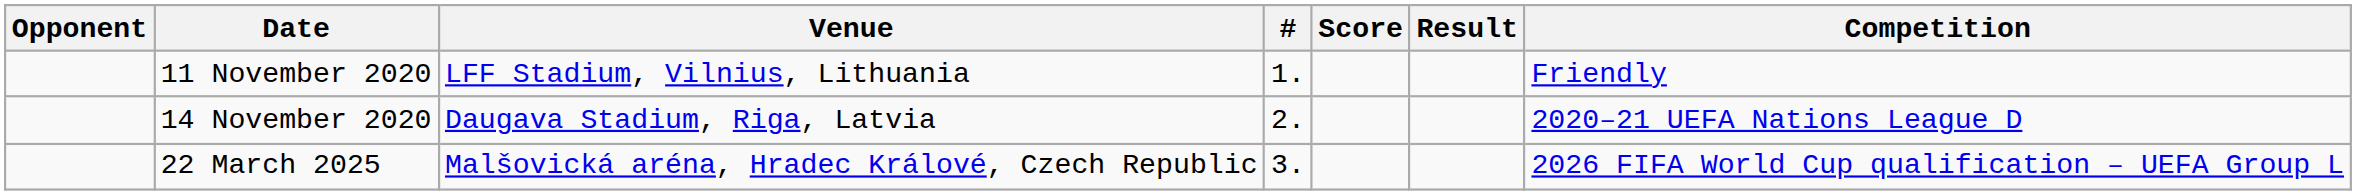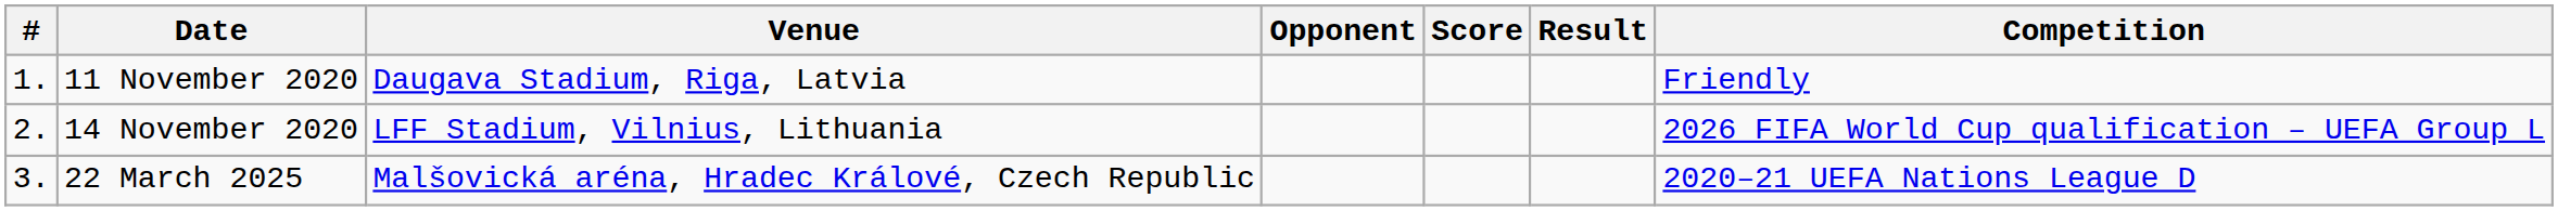 <table class="wikitable">
 <tr>
-<th>Opponent</th>
+<th>#</th>
 <th>Date</th>
 <th>Venue</th>
-<th>#</th>
+<th>Opponent</th>
 <th>Score</th>
 <th>Result</th>
 <th>Competition</th>
 </tr>
 <tr>
+<td>1.</td>
+<td>11 November 2020</td>
+<td><a href='#'>Daugava Stadium</a>, <a href='#'>Riga</a>, Latvia</td>
 <td></td>
-<td>11 November 2020</td>
-<td><a href='#'>LFF Stadium</a>, <a href='#'>Vilnius</a>, Lithuania</td>
-<td>1.</td>
 <td></td>
 <td></td>
 <td><a href='#'>Friendly</a></td>
 </tr>
 <tr>
+<td>2.</td>
+<td>14 November 2020</td>
+<td><a href='#'>LFF Stadium</a>, <a href='#'>Vilnius</a>, Lithuania</td>
 <td></td>
-<td>14 November 2020</td>
-<td><a href='#'>Daugava Stadium</a>, <a href='#'>Riga</a>, Latvia</td>
-<td>2.</td>
+<td></td>
+<td></td>
+<td><a href='#'>2026 FIFA World Cup qualification – UEFA Group L</a></td>
+</tr>
+<tr>
+<td>3.</td>
+<td>22 March 2025</td>
+<td><a href='#'>Malšovická aréna</a>, <a href='#'>Hradec Králové</a>, Czech Republic</td>
+<td></td>
 <td></td>
 <td></td>
 <td><a href='#'>2020–21 UEFA Nations League D</a></td>
 </tr>
-<tr>
-<td></td>
-<td>22 March 2025</td>
-<td><a href='#'>Malšovická aréna</a>, <a href='#'>Hradec Králové</a>, Czech Republic</td>
-<td>3.</td>
-<td></td>
-<td></td>
-<td><a href='#'>2026 FIFA World Cup qualification – UEFA Group L</a></td>
-</tr>
 </table>
